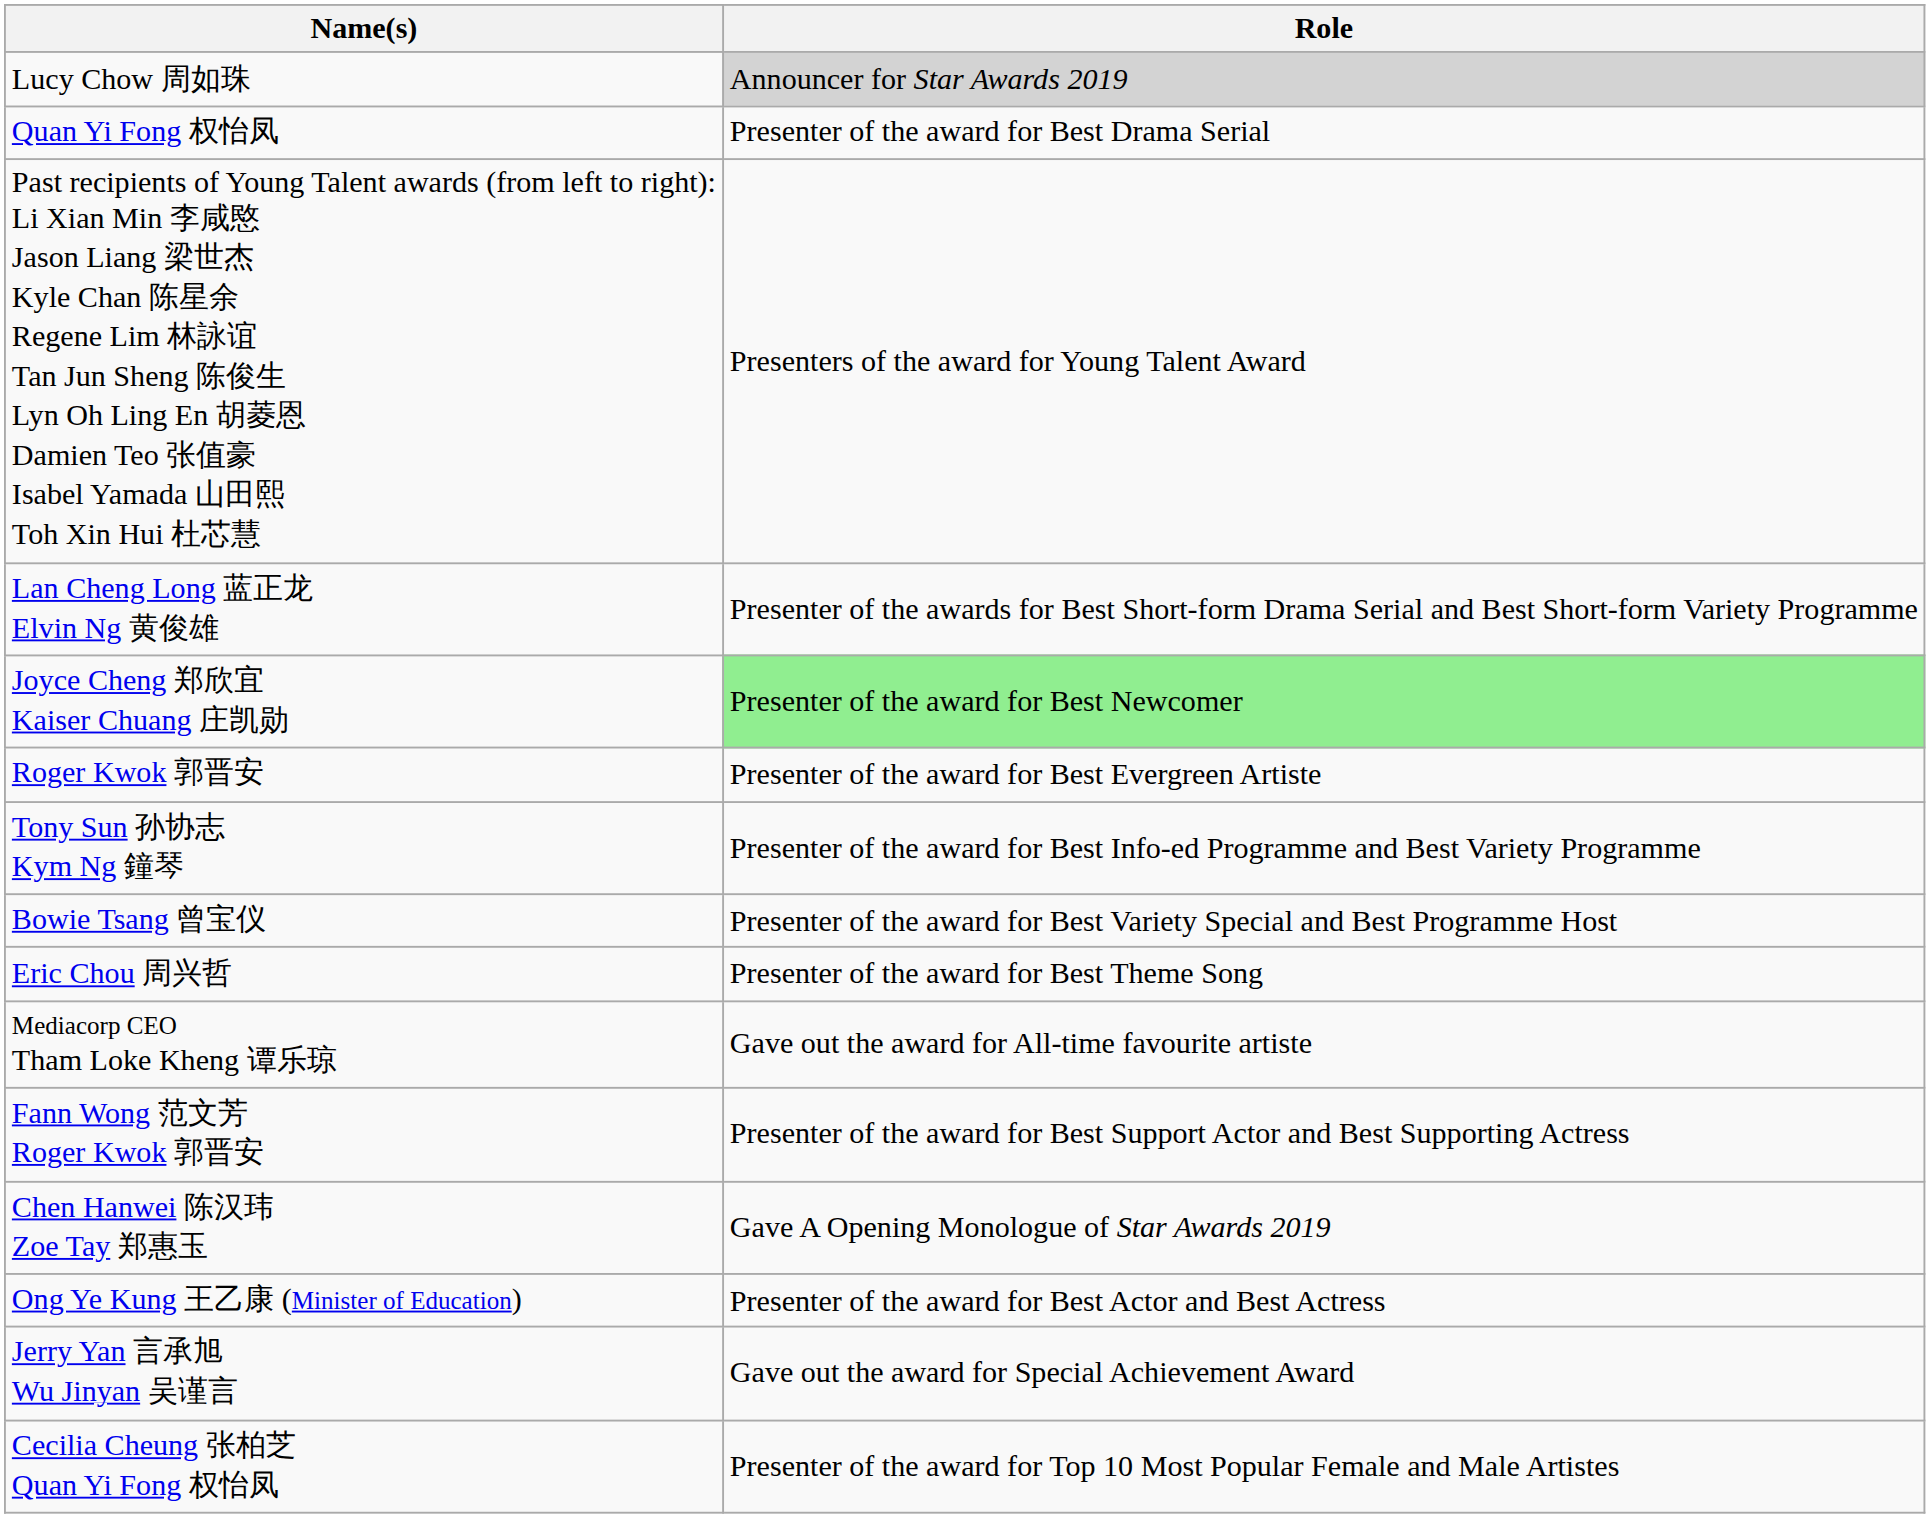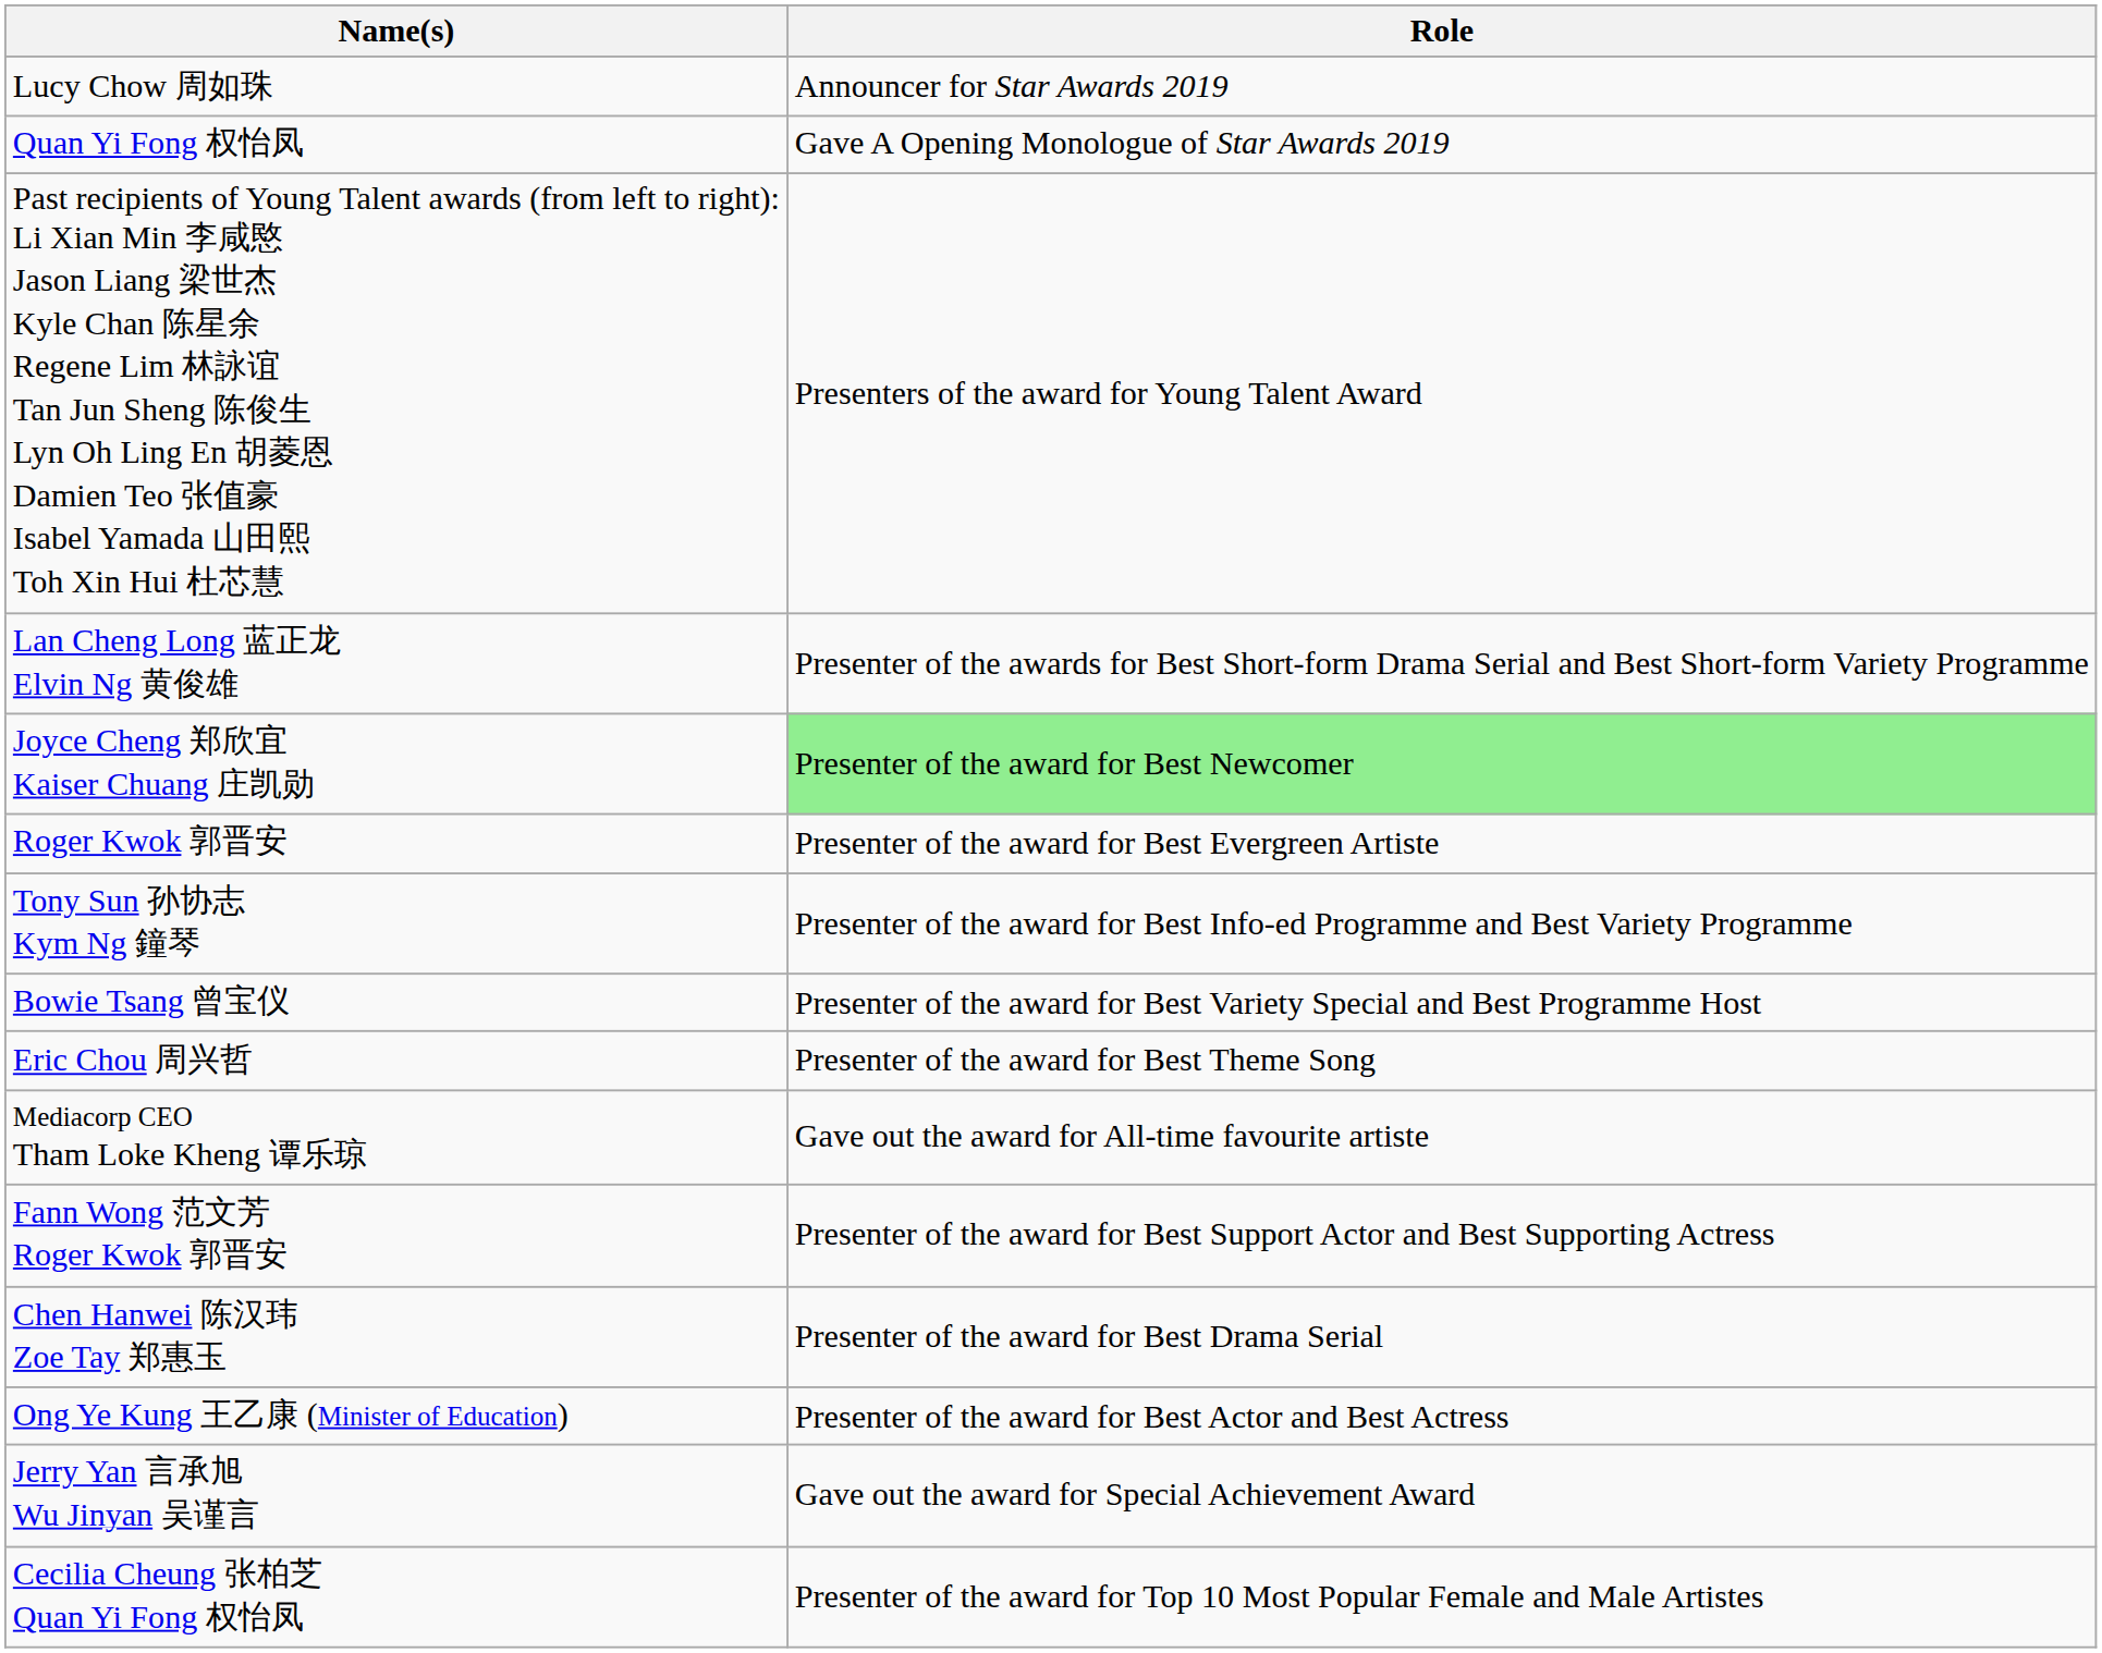 <table class="wikitable sortable">
 <tr>
 <th>Name(s)</th>
 <th>Role</th>
 </tr>
 <tr>
 <td>Lucy Chow 周如珠</td>
-<td style="background: lightgrey;">Announcer for <em>Star Awards 2019</em></td>
+<td>Announcer for <em>Star Awards 2019</em></td>
 </tr>
 <tr>
 <td><a href='#'>Quan Yi Fong</a> 权怡凤</td>
-<td>Presenter of the award for Best Drama Serial</td>
+<td>Gave A Opening Monologue of <em>Star Awards 2019</em></td>
 </tr>
 <tr>
 <td>Past recipients of Young Talent awards (from left to right):<br>Li Xian Min 李咸愍<br>Jason Liang 梁世杰<br>Kyle Chan 陈星余<br>Regene Lim 林詠谊<br>Tan Jun Sheng 陈俊生<br>Lyn Oh Ling En 胡菱恩<br>Damien Teo 张值豪<br>Isabel Yamada 山田熙<br>Toh Xin Hui 杜芯慧</td>
 <td>Presenters of the award for Young Talent Award</td>
 </tr>
 <tr>
 <td><a href='#'>Lan Cheng Long</a> 蓝正龙<br><a href='#'>Elvin Ng</a> 黄俊雄</td>
 <td>Presenter of the awards for Best Short-form Drama Serial and Best Short-form Variety Programme</td>
 </tr>
 <tr>
 <td><a href='#'>Joyce Cheng</a> 郑欣宜<br><a href='#'>Kaiser Chuang</a> 庄凯勋</td>
 <td style="background: lightgreen;">Presenter of the award for Best Newcomer</td>
 </tr>
 <tr>
 <td><a href='#'>Roger Kwok</a> 郭晋安</td>
 <td>Presenter of the award for Best Evergreen Artiste</td>
 </tr>
 <tr>
 <td><a href='#'>Tony Sun</a> 孙协志<br><a href='#'>Kym Ng</a> 鐘琴</td>
 <td>Presenter of the award for Best Info-ed Programme and Best Variety Programme</td>
 </tr>
 <tr>
 <td><a href='#'>Bowie Tsang</a> 曾宝仪</td>
 <td>Presenter of the award for Best Variety Special and Best Programme Host</td>
 </tr>
 <tr>
 <td><a href='#'>Eric Chou</a> 周兴哲</td>
 <td>Presenter of the award for Best Theme Song</td>
 </tr>
 <tr>
 <td><small>Mediacorp CEO</small><br>Tham Loke Kheng 谭乐琼</td>
 <td>Gave out the award for All-time favourite artiste</td>
 </tr>
 <tr>
 <td><a href='#'>Fann Wong</a> 范文芳<br><a href='#'>Roger Kwok</a> 郭晋安</td>
 <td>Presenter of the award for Best Support Actor and Best Supporting Actress</td>
 </tr>
 <tr>
 <td><a href='#'>Chen Hanwei</a> 陈汉玮<br><a href='#'>Zoe Tay</a> 郑惠玉</td>
-<td>Gave A Opening Monologue of <em>Star Awards 2019</em></td>
+<td>Presenter of the award for Best Drama Serial</td>
 </tr>
 <tr>
 <td><a href='#'>Ong Ye Kung</a> 王乙康 (<small><a href='#'>Minister of Education</a></small>)</td>
 <td>Presenter of the award for Best Actor and Best Actress</td>
 </tr>
 <tr>
 <td><a href='#'>Jerry Yan</a> 言承旭<br><a href='#'>Wu Jinyan</a> 吴谨言</td>
 <td>Gave out the award for Special Achievement Award</td>
 </tr>
 <tr>
 <td><a href='#'>Cecilia Cheung</a> 张柏芝<br><a href='#'>Quan Yi Fong</a> 权怡凤</td>
 <td>Presenter of the award for Top 10 Most Popular Female and Male Artistes</td>
 </tr>
 </table>
